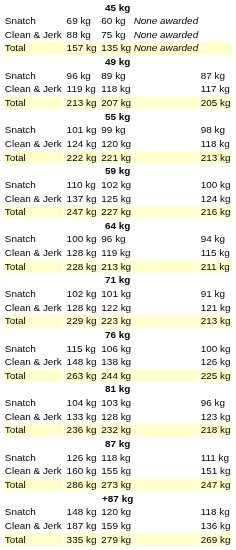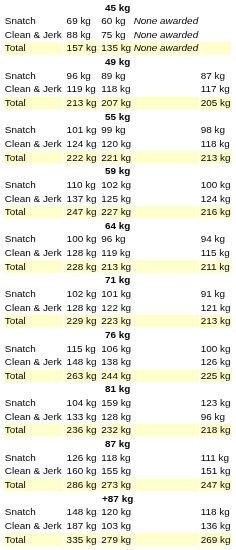 <table>
 <tr>
 <th colspan=7>45 kg</th>
 </tr>
 <tr>
 <td>Snatch</td>
 <td></td>
 <td>69 kg</td>
 <td></td>
 <td>60 kg</td>
 <td><em>None awarded</em></td>
 <td></td>
 </tr>
 <tr>
 <td>Clean & Jerk</td>
 <td></td>
 <td>88 kg</td>
 <td></td>
 <td>75 kg</td>
 <td><em>None awarded</em></td>
 <td></td>
 </tr>
 <tr bgcolor=ffffcc>
 <td>Total</td>
 <td></td>
 <td>157 kg</td>
 <td></td>
 <td>135 kg</td>
 <td><em>None awarded</em></td>
 <td></td>
 </tr>
 <tr>
 <th colspan=7>49 kg</th>
 </tr>
 <tr>
 <td>Snatch</td>
 <td></td>
 <td>96 kg<br></td>
 <td></td>
 <td>89 kg</td>
 <td></td>
 <td>87 kg</td>
 </tr>
 <tr>
 <td>Clean & Jerk</td>
 <td></td>
 <td>119 kg<br></td>
 <td></td>
 <td>118 kg</td>
 <td></td>
 <td>117 kg</td>
 </tr>
 <tr bgcolor=ffffcc>
 <td>Total</td>
 <td></td>
 <td>213 kg<br></td>
 <td></td>
 <td>207 kg</td>
 <td></td>
 <td>205 kg</td>
 </tr>
 <tr>
 <th colspan=7>55 kg</th>
 </tr>
 <tr>
 <td>Snatch</td>
 <td></td>
 <td>101 kg</td>
 <td></td>
 <td>99 kg</td>
 <td></td>
 <td>98 kg</td>
 </tr>
 <tr>
 <td>Clean & Jerk</td>
 <td></td>
 <td>124 kg</td>
 <td></td>
 <td>120 kg</td>
 <td></td>
 <td>118 kg</td>
 </tr>
 <tr bgcolor=ffffcc>
 <td>Total</td>
 <td></td>
 <td>222 kg</td>
 <td></td>
 <td>221 kg</td>
 <td></td>
 <td>213 kg</td>
 </tr>
 <tr>
 <th colspan=7>59 kg</th>
 </tr>
 <tr>
 <td>Snatch</td>
 <td></td>
 <td>110 kg<br></td>
 <td></td>
 <td>102 kg</td>
 <td></td>
 <td>100 kg</td>
 </tr>
 <tr>
 <td>Clean & Jerk</td>
 <td></td>
 <td>137 kg</td>
 <td></td>
 <td>125 kg</td>
 <td></td>
 <td>124 kg</td>
 </tr>
 <tr bgcolor=ffffcc>
 <td>Total</td>
 <td></td>
 <td>247 kg<br></td>
 <td></td>
 <td>227 kg</td>
 <td></td>
 <td>216 kg</td>
 </tr>
 <tr>
 <th colspan=7>64 kg</th>
 </tr>
 <tr>
 <td>Snatch</td>
 <td></td>
 <td>100 kg</td>
 <td></td>
 <td>96 kg</td>
 <td></td>
 <td>94 kg</td>
 </tr>
 <tr>
 <td>Clean & Jerk</td>
 <td></td>
 <td>128 kg</td>
 <td></td>
 <td>119 kg</td>
 <td></td>
 <td>115 kg</td>
 </tr>
 <tr bgcolor=ffffcc>
 <td>Total</td>
 <td></td>
 <td>228 kg</td>
 <td></td>
 <td>213 kg</td>
 <td></td>
 <td>211 kg</td>
 </tr>
 <tr>
 <th colspan=7>71 kg</th>
 </tr>
 <tr>
 <td>Snatch</td>
 <td></td>
 <td>102 kg</td>
 <td></td>
 <td>101 kg</td>
 <td></td>
 <td>91 kg</td>
 </tr>
 <tr>
 <td>Clean & Jerk</td>
 <td></td>
 <td>128 kg</td>
 <td></td>
 <td>122 kg</td>
 <td></td>
 <td>121 kg</td>
 </tr>
 <tr bgcolor=ffffcc>
 <td>Total</td>
 <td></td>
 <td>229 kg</td>
 <td></td>
 <td>223 kg</td>
 <td></td>
 <td>213 kg</td>
 </tr>
 <tr>
 <th colspan=7>76 kg</th>
 </tr>
 <tr>
 <td>Snatch</td>
 <td></td>
 <td>115 kg</td>
 <td></td>
 <td>106 kg</td>
 <td></td>
 <td>100 kg</td>
 </tr>
 <tr>
 <td>Clean & Jerk</td>
 <td></td>
 <td>148 kg</td>
 <td></td>
 <td>138 kg</td>
 <td></td>
 <td>126 kg</td>
 </tr>
 <tr bgcolor=ffffcc>
 <td>Total</td>
 <td></td>
 <td>263 kg</td>
 <td></td>
 <td>244 kg</td>
 <td></td>
 <td>225 kg</td>
 </tr>
 <tr>
 <th colspan=7>81 kg</th>
 </tr>
 <tr>
 <td>Snatch</td>
 <td></td>
 <td>104 kg</td>
 <td></td>
-<td>103 kg</td>
+<td>159 kg</td>
 <td></td>
-<td>96 kg</td>
+<td>123 kg</td>
 </tr>
 <tr>
 <td>Clean & Jerk</td>
 <td></td>
 <td>133 kg</td>
 <td></td>
 <td>128 kg</td>
 <td></td>
-<td>123 kg</td>
+<td>96 kg</td>
 </tr>
 <tr bgcolor=ffffcc>
 <td>Total</td>
 <td></td>
 <td>236 kg</td>
 <td></td>
 <td>232 kg</td>
 <td></td>
 <td>218 kg</td>
 </tr>
 <tr>
 <th colspan=7>87 kg</th>
 </tr>
 <tr>
 <td>Snatch</td>
 <td></td>
 <td>126 kg</td>
 <td></td>
 <td>118 kg</td>
 <td></td>
 <td>111 kg</td>
 </tr>
 <tr>
 <td>Clean & Jerk</td>
 <td></td>
 <td>160 kg</td>
 <td></td>
 <td>155 kg</td>
 <td></td>
 <td>151 kg</td>
 </tr>
 <tr bgcolor=ffffcc>
 <td>Total</td>
 <td></td>
 <td>286 kg</td>
 <td></td>
 <td>273 kg</td>
 <td></td>
 <td>247 kg</td>
 </tr>
 <tr>
 <th colspan=7>+87 kg</th>
 </tr>
 <tr>
 <td>Snatch</td>
 <td></td>
 <td>148 kg<br></td>
 <td></td>
 <td>120 kg</td>
 <td></td>
 <td>118 kg</td>
 </tr>
 <tr>
 <td>Clean & Jerk</td>
 <td></td>
 <td>187 kg<br></td>
 <td></td>
-<td>159 kg</td>
+<td>103 kg</td>
 <td></td>
 <td>136 kg</td>
 </tr>
 <tr bgcolor=ffffcc>
 <td>Total</td>
 <td></td>
 <td>335 kg<br></td>
 <td></td>
 <td>279 kg</td>
 <td></td>
 <td>269 kg</td>
 </tr>
 </table>
